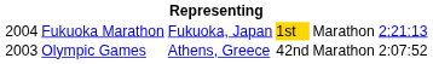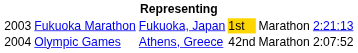 <table>
 <tr>
 <th colspan="6">Representing </th>
 </tr>
 <tr>
-<td>2004</td>
+<td>2003</td>
 <td><a href='#'>Fukuoka Marathon</a></td>
 <td><a href='#'>Fukuoka, Japan</a></td>
 <td bgcolor="gold">1st</td>
 <td>Marathon</td>
 <td><a href='#'>2:21:13</a></td>
 </tr>
 <tr>
-<td>2003</td>
+<td>2004</td>
 <td><a href='#'>Olympic Games</a></td>
 <td><a href='#'>Athens, Greece</a></td>
 <td>42nd</td>
 <td>Marathon</td>
 <td>2:07:52</td>
 </tr>
 </table>
